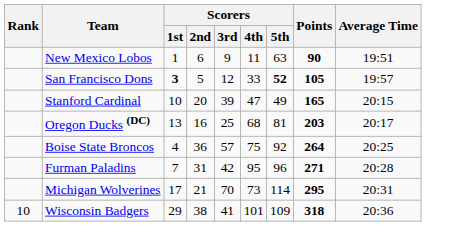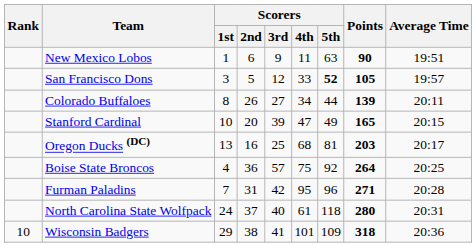 <table class="wikitable sortable" style="text-align:center">
 <tr>
 <th rowspan="2">Rank</th>
 <th rowspan="2">Team</th>
 <th colspan="5">Scorers</th>
 <th rowspan="2">Points</th>
 <th rowspan="2">Average Time</th>
 </tr>
 <tr>
 <th>1st</th>
 <th>2nd</th>
 <th>3rd</th>
 <th>4th</th>
 <th>5th</th>
 </tr>
 <tr>
 <td></td>
 <td align=left><a href='#'>New Mexico Lobos</a></td>
 <td>1</td>
 <td>6</td>
 <td>9</td>
 <td>11</td>
 <td>63</td>
 <td><strong>90</strong></td>
 <td>19:51</td>
 </tr>
 <tr>
 <td></td>
 <td align=left><a href='#'>San Francisco Dons</a></td>
-<td><strong>3</strong></td>
+<td>3</td>
 <td>5</td>
 <td>12</td>
 <td>33</td>
 <td><strong>52</strong></td>
 <td><strong>105</strong></td>
 <td>19:57</td>
+</tr>
+<tr>
+<td></td>
+<td align=left><a href='#'>Colorado Buffaloes</a></td>
+<td>8</td>
+<td>26</td>
+<td>27</td>
+<td>34</td>
+<td>44</td>
+<td><strong>139</strong></td>
+<td>20:11</td>
 </tr>
 <tr>
 <td></td>
 <td align=left><a href='#'>Stanford Cardinal</a></td>
 <td>10</td>
 <td>20</td>
 <td>39</td>
 <td>47</td>
 <td>49</td>
 <td><strong>165</strong></td>
 <td>20:15</td>
 </tr>
 <tr>
 <td></td>
 <td align=left><a href='#'>Oregon Ducks</a> <sup><strong>(DC)</strong></sup></td>
 <td>13</td>
 <td>16</td>
 <td>25</td>
 <td>68</td>
 <td>81</td>
 <td><strong>203</strong></td>
 <td>20:17</td>
 </tr>
 <tr>
 <td></td>
 <td align=left><a href='#'>Boise State Broncos</a></td>
 <td>4</td>
 <td>36</td>
 <td>57</td>
 <td>75</td>
 <td>92</td>
 <td><strong>264</strong></td>
 <td>20:25</td>
 </tr>
 <tr>
 <td></td>
 <td align=left><a href='#'>Furman Paladins</a></td>
 <td>7</td>
 <td>31</td>
 <td>42</td>
 <td>95</td>
 <td>96</td>
 <td><strong>271</strong></td>
 <td>20:28</td>
 </tr>
 <tr>
 <td></td>
-<td align=left><a href='#'>Michigan Wolverines</a></td>
-<td>17</td>
-<td>21</td>
-<td>70</td>
-<td>73</td>
-<td>114</td>
-<td><strong>295</strong></td>
+<td align=left><a href='#'>North Carolina State Wolfpack</a></td>
+<td>24</td>
+<td>37</td>
+<td>40</td>
+<td>61</td>
+<td>118</td>
+<td><strong>280</strong></td>
 <td>20:31</td>
 </tr>
 <tr>
 <td>10</td>
 <td align=left><a href='#'>Wisconsin Badgers</a></td>
 <td>29</td>
 <td>38</td>
 <td>41</td>
 <td>101</td>
 <td>109</td>
 <td><strong>318</strong></td>
 <td>20:36</td>
 </tr>
 </table>
